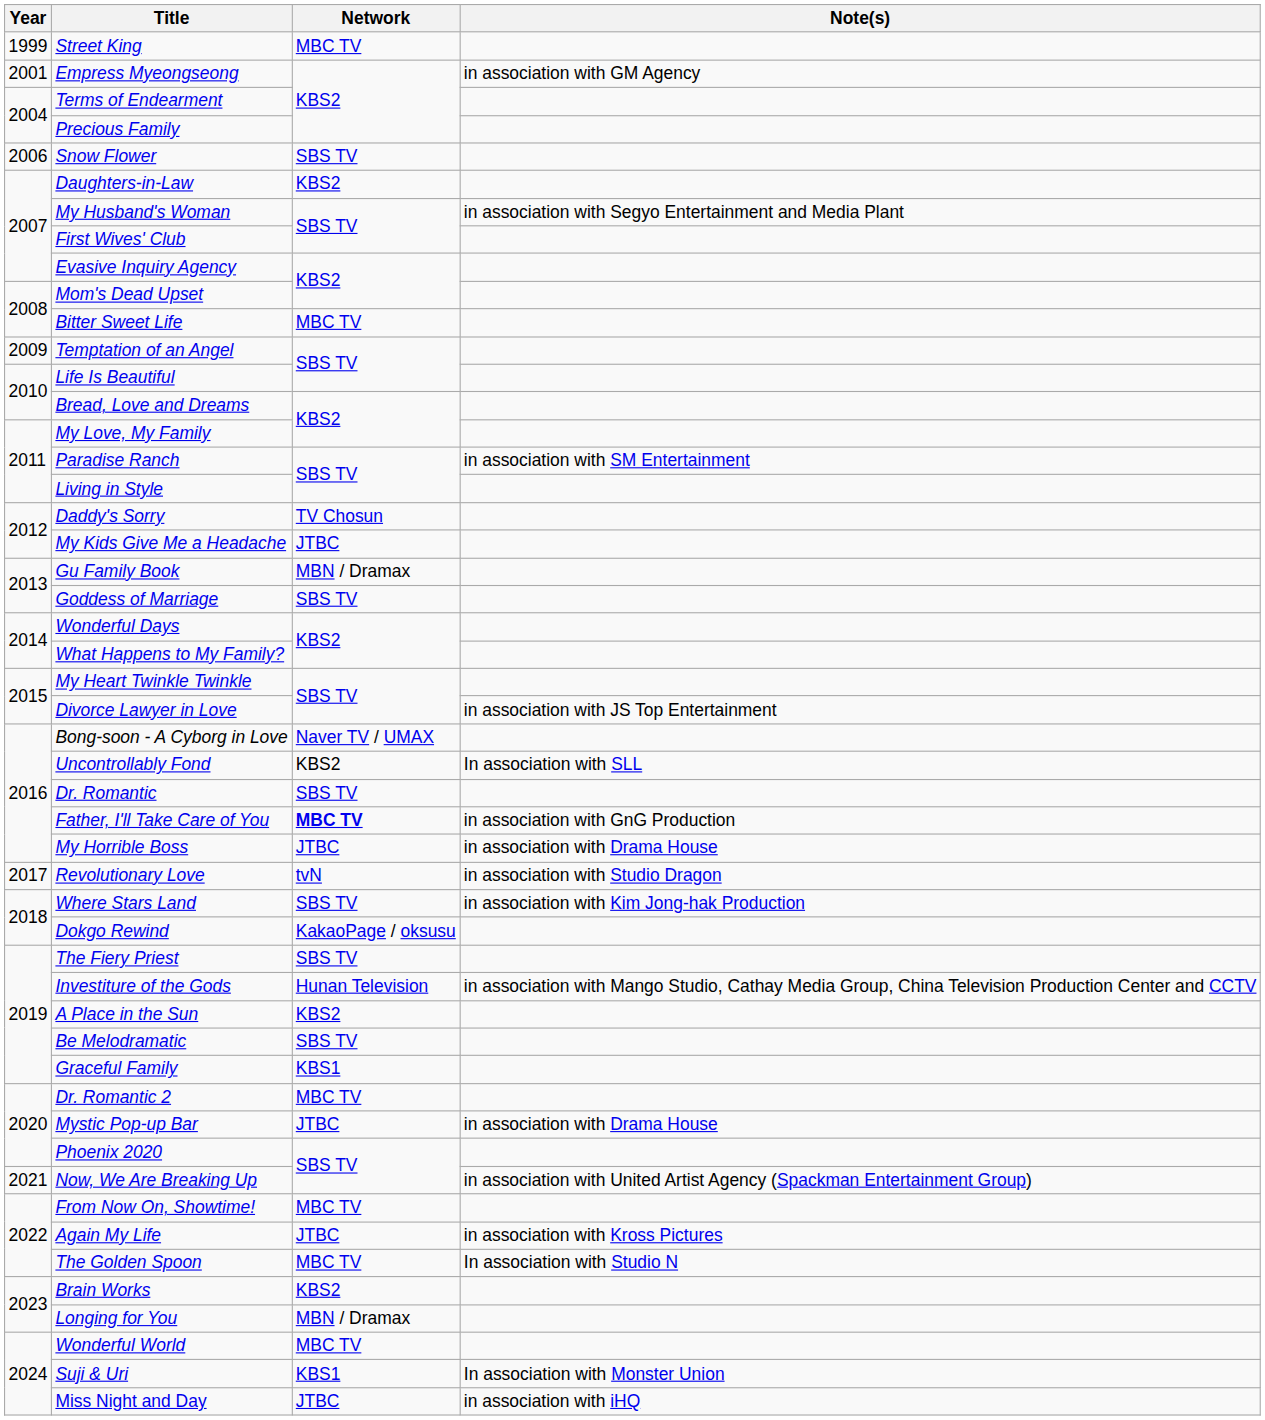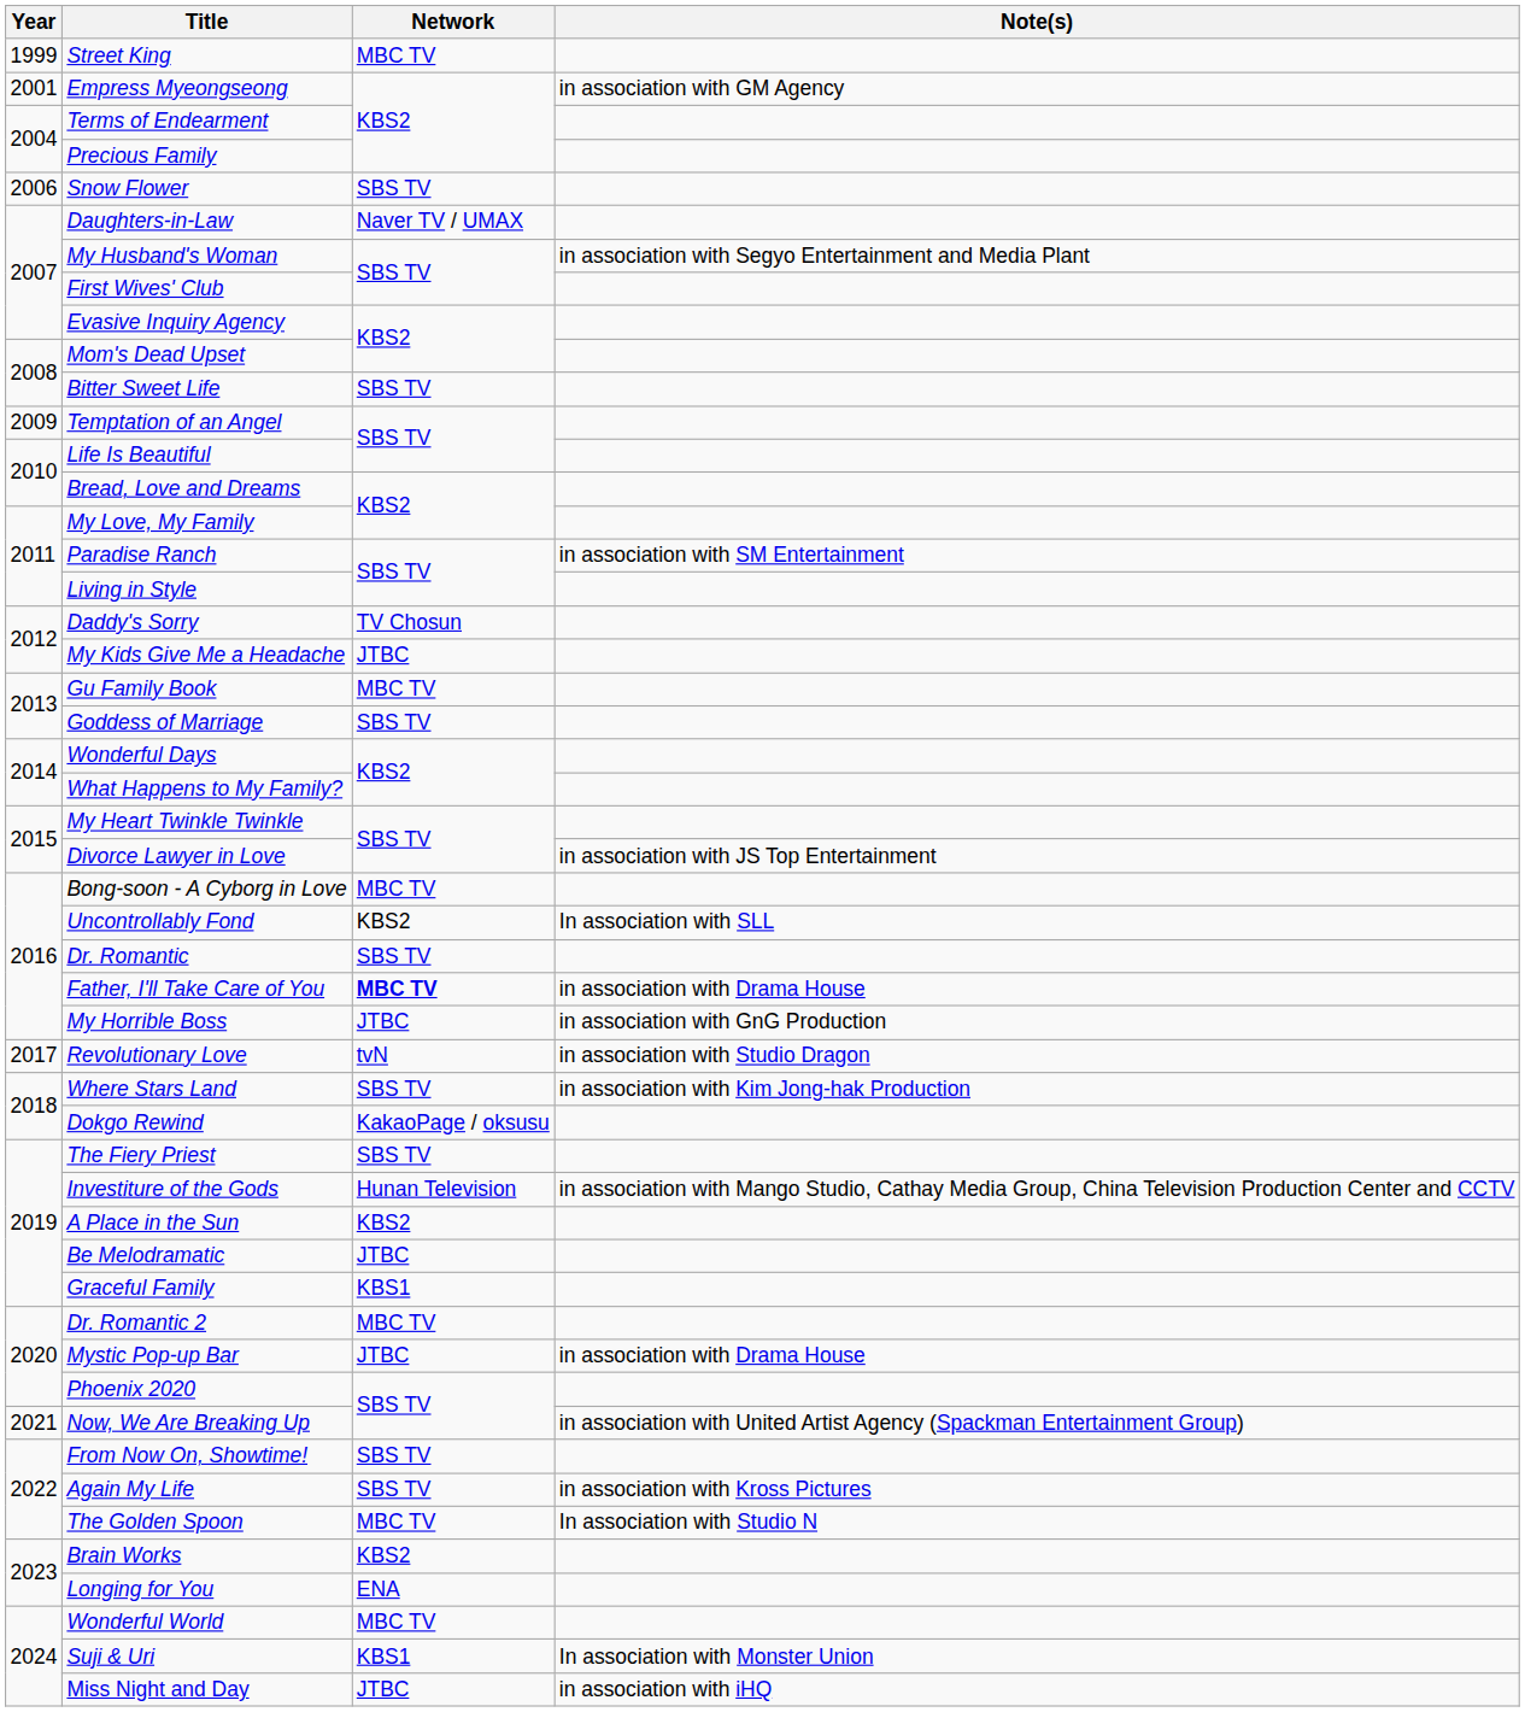 <table class="wikitable">
 <tr>
 <th>Year</th>
 <th>Title</th>
 <th>Network</th>
 <th>Note(s)</th>
 </tr>
 <tr>
 <td>1999</td>
 <td><em><a href='#'>Street King</a></em></td>
 <td><a href='#'>MBC TV</a></td>
 <td></td>
 </tr>
 <tr>
 <td>2001</td>
 <td><em><a href='#'>Empress Myeongseong</a></em></td>
 <td rowspan="3"><a href='#'>KBS2</a></td>
 <td>in association with GM Agency</td>
 </tr>
 <tr>
 <td rowspan="2">2004</td>
 <td><em><a href='#'>Terms of Endearment</a></em></td>
 <td></td>
 </tr>
 <tr>
 <td><em><a href='#'>Precious Family</a></em></td>
 </tr>
 <tr>
 <td>2006</td>
 <td><em><a href='#'>Snow Flower</a></em></td>
 <td><a href='#'>SBS TV</a></td>
 <td></td>
 </tr>
 <tr>
 <td rowspan="4">2007</td>
 <td><em><a href='#'>Daughters-in-Law</a></em></td>
-<td><a href='#'>KBS2</a></td>
+<td><a href='#'>Naver TV</a> / <a href='#'>UMAX</a></td>
 <td></td>
 </tr>
 <tr>
 <td><em><a href='#'>My Husband's Woman</a></em></td>
 <td rowspan="2"><a href='#'>SBS TV</a></td>
 <td>in association with Segyo Entertainment and Media Plant</td>
 </tr>
 <tr>
 <td><em><a href='#'>First Wives' Club</a></em></td>
 <td></td>
 </tr>
 <tr>
 <td><em><a href='#'>Evasive Inquiry Agency</a></em></td>
 <td rowspan="2"><a href='#'>KBS2</a></td>
 <td></td>
 </tr>
 <tr>
 <td rowspan="2">2008</td>
 <td><em><a href='#'>Mom's Dead Upset</a></em></td>
 <td></td>
 </tr>
 <tr>
 <td><em><a href='#'>Bitter Sweet Life</a></em></td>
-<td><a href='#'>MBC TV</a></td>
+<td><a href='#'>SBS TV</a></td>
 <td></td>
 </tr>
 <tr>
 <td>2009</td>
 <td><em><a href='#'>Temptation of an Angel</a></em></td>
 <td rowspan="2"><a href='#'>SBS TV</a></td>
 <td></td>
 </tr>
 <tr>
 <td rowspan="2">2010</td>
 <td><em><a href='#'>Life Is Beautiful</a></em></td>
 <td></td>
 </tr>
 <tr>
 <td><em><a href='#'>Bread, Love and Dreams</a></em></td>
 <td rowspan="2"><a href='#'>KBS2</a></td>
 <td></td>
 </tr>
 <tr>
 <td rowspan="3">2011</td>
 <td><em><a href='#'>My Love, My Family</a></em></td>
 <td></td>
 </tr>
 <tr>
 <td><em><a href='#'>Paradise Ranch</a></em></td>
 <td rowspan="2"><a href='#'>SBS TV</a></td>
 <td>in association with <a href='#'>SM Entertainment</a></td>
 </tr>
 <tr>
 <td><em><a href='#'>Living in Style</a></em></td>
 <td></td>
 </tr>
 <tr>
 <td rowspan="2">2012</td>
 <td><em><a href='#'>Daddy's Sorry</a></em></td>
 <td><a href='#'>TV Chosun</a></td>
 <td></td>
 </tr>
 <tr>
 <td><em><a href='#'>My Kids Give Me a Headache</a></em></td>
 <td><a href='#'>JTBC</a></td>
 <td></td>
 </tr>
 <tr>
 <td rowspan="2">2013</td>
 <td><em><a href='#'>Gu Family Book</a></em></td>
-<td><a href='#'>MBN</a> / Dramax</td>
+<td><a href='#'>MBC TV</a></td>
 <td></td>
 </tr>
 <tr>
 <td><em><a href='#'>Goddess of Marriage</a></em></td>
 <td><a href='#'>SBS TV</a></td>
 <td></td>
 </tr>
 <tr>
 <td rowspan="2">2014</td>
 <td><em><a href='#'>Wonderful Days</a></em></td>
 <td rowspan="2"><a href='#'>KBS2</a></td>
 <td></td>
 </tr>
 <tr>
 <td><em><a href='#'>What Happens to My Family?</a></em></td>
 <td></td>
 </tr>
 <tr>
 <td rowspan="2">2015</td>
 <td><em><a href='#'>My Heart Twinkle Twinkle</a></em></td>
 <td rowspan="2"><a href='#'>SBS TV</a></td>
 <td></td>
 </tr>
 <tr>
 <td><em><a href='#'>Divorce Lawyer in Love</a></em></td>
 <td>in association with JS Top Entertainment</td>
 </tr>
 <tr>
 <td rowspan="5">2016</td>
 <td><em>Bong-soon - A Cyborg in Love</em></td>
-<td><a href='#'>Naver TV</a> / <a href='#'>UMAX</a></td>
+<td><a href='#'>MBC TV</a></td>
 <td></td>
 </tr>
 <tr>
 <td><em><a href='#'>Uncontrollably Fond</a></em></td>
 <td>KBS2</td>
 <td>In association with <a href='#'>SLL</a></td>
 </tr>
 <tr>
 <td><em><a href='#'>Dr. Romantic</a></em></td>
 <td><a href='#'>SBS TV</a></td>
 <td></td>
 </tr>
 <tr>
 <td><em><a href='#'>Father, I'll Take Care of You</a></em></td>
 <td><strong><a href='#'>MBC TV</a></strong></td>
-<td>in association with GnG Production</td>
+<td>in association with <a href='#'>Drama House</a></td>
 </tr>
 <tr>
 <td><em><a href='#'>My Horrible Boss</a></em></td>
 <td><a href='#'>JTBC</a></td>
-<td>in association with <a href='#'>Drama House</a></td>
+<td>in association with GnG Production</td>
 </tr>
 <tr>
 <td>2017</td>
 <td><em><a href='#'>Revolutionary Love</a></em></td>
 <td><a href='#'>tvN</a></td>
 <td>in association with <a href='#'>Studio Dragon</a></td>
 </tr>
 <tr>
 <td rowspan="2">2018</td>
 <td><em><a href='#'>Where Stars Land</a></em></td>
 <td><a href='#'>SBS TV</a></td>
 <td>in association with <a href='#'>Kim Jong-hak Production</a></td>
 </tr>
 <tr>
 <td><em><a href='#'>Dokgo Rewind</a></em></td>
 <td><a href='#'>KakaoPage</a> / <a href='#'>oksusu</a></td>
 <td></td>
 </tr>
 <tr>
 <td rowspan=5>2019</td>
 <td><em><a href='#'>The Fiery Priest</a></em></td>
 <td><a href='#'>SBS TV</a></td>
 <td></td>
 </tr>
 <tr>
 <td><em><a href='#'>Investiture of the Gods</a></em></td>
 <td><a href='#'>Hunan Television</a></td>
 <td>in association with Mango Studio, Cathay Media Group, China Television Production Center and <a href='#'>CCTV</a></td>
 </tr>
 <tr>
 <td><em><a href='#'>A Place in the Sun</a></em></td>
 <td><a href='#'>KBS2</a></td>
 <td></td>
 </tr>
 <tr>
 <td><em><a href='#'>Be Melodramatic</a></em></td>
-<td><a href='#'>SBS TV</a></td>
+<td><a href='#'>JTBC</a></td>
 <td></td>
 </tr>
 <tr>
 <td><em><a href='#'>Graceful Family</a></em></td>
 <td><a href='#'>KBS1</a></td>
 <td></td>
 </tr>
 <tr>
 <td rowspan=3>2020</td>
 <td><em><a href='#'>Dr. Romantic 2</a></em></td>
 <td><a href='#'>MBC TV</a></td>
 <td></td>
 </tr>
 <tr>
 <td><em><a href='#'>Mystic Pop-up Bar</a></em></td>
 <td><a href='#'>JTBC</a></td>
 <td>in association with <a href='#'>Drama House</a></td>
 </tr>
 <tr>
 <td><em><a href='#'>Phoenix 2020</a></em></td>
 <td rowspan=2><a href='#'>SBS TV</a></td>
 <td></td>
 </tr>
 <tr>
 <td>2021</td>
 <td><em><a href='#'>Now, We Are Breaking Up</a></em></td>
 <td>in association with United Artist Agency (<a href='#'>Spackman Entertainment Group</a>)</td>
 </tr>
 <tr>
 <td rowspan="3">2022</td>
 <td><em><a href='#'>From Now On, Showtime!</a></em></td>
-<td><a href='#'>MBC TV</a></td>
+<td><a href='#'>SBS TV</a></td>
 <td></td>
 </tr>
 <tr>
 <td><em><a href='#'>Again My Life</a></em></td>
-<td><a href='#'>JTBC</a></td>
+<td><a href='#'>SBS TV</a></td>
 <td>in association with <a href='#'>Kross Pictures</a></td>
 </tr>
 <tr>
 <td><em><a href='#'>The Golden Spoon</a></em></td>
 <td><a href='#'>MBC TV</a></td>
 <td>In association with <a href='#'>Studio N</a></td>
 </tr>
 <tr>
 <td rowspan="2">2023</td>
 <td><em><a href='#'>Brain Works</a></em></td>
 <td><a href='#'>KBS2</a></td>
 <td></td>
 </tr>
 <tr>
 <td><em><a href='#'>Longing for You</a></em></td>
-<td><a href='#'>MBN</a> / Dramax</td>
+<td><a href='#'>ENA</a></td>
 <td></td>
 </tr>
 <tr>
 <td rowspan="3">2024</td>
 <td><em><a href='#'>Wonderful World</a></em></td>
 <td><a href='#'>MBC TV</a></td>
 <td></td>
 </tr>
 <tr>
 <td><em><a href='#'>Suji & Uri</a></td>
 <td><a href='#'>KBS1</a></td>
 <td>In association with <a href='#'>Monster Union</a></td>
 </tr>
 <tr>
 <td></em><a href='#'>Miss Night and Day</a><em></td>
 <td><a href='#'>JTBC</a></td>
 <td>in association with <a href='#'>iHQ</a></td>
 </tr>
 </table>
